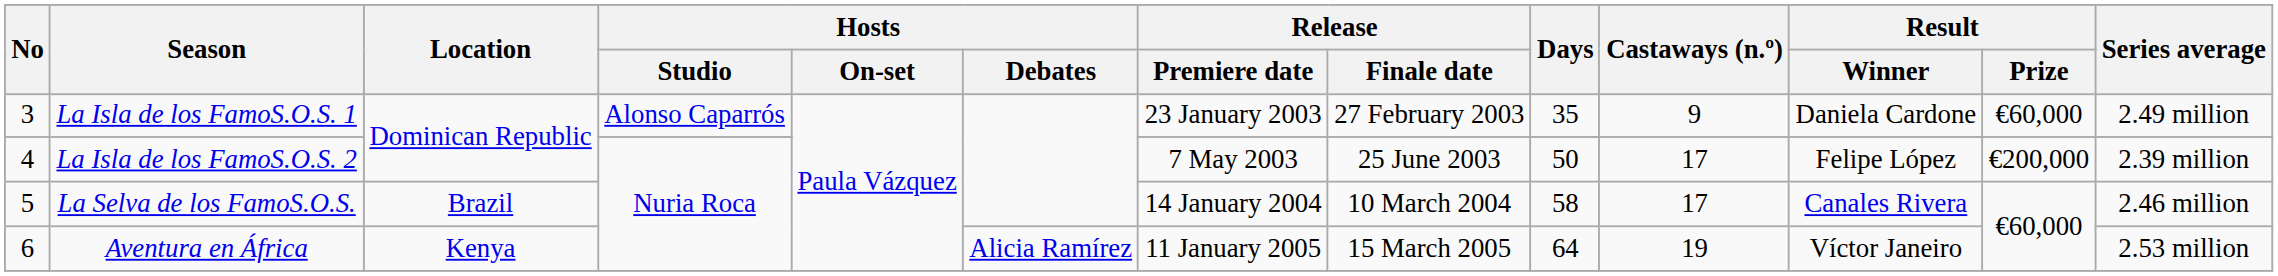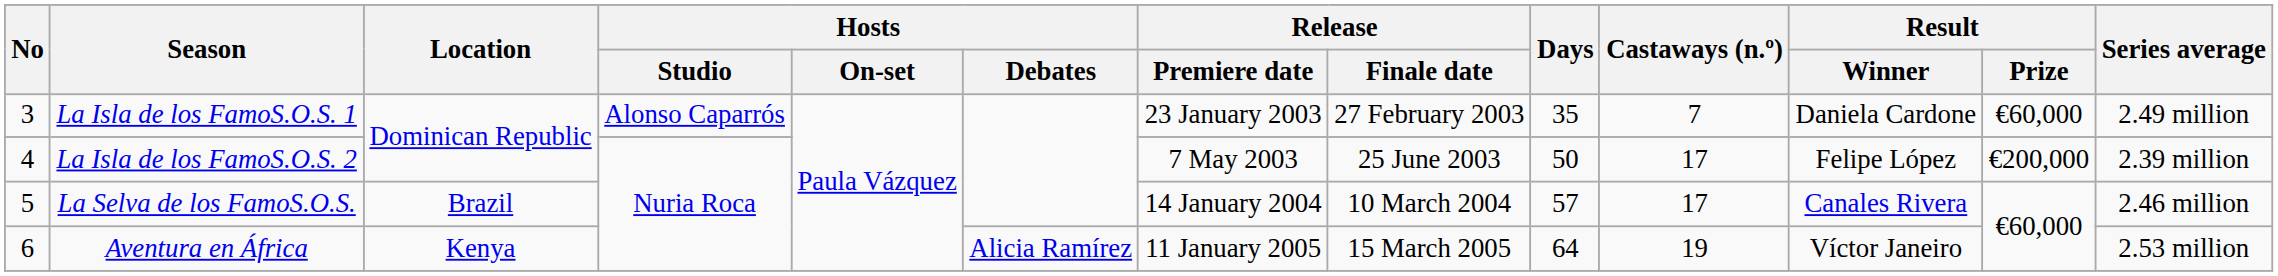 <table class="wikitable" style="text-align:center; font-size:90%">
 <tr>
 <th rowspan="2">No</th>
 <th rowspan="2">Season</th>
 <th rowspan="2">Location</th>
 <th colspan="3">Hosts</th>
 <th colspan="2">Release</th>
 <th rowspan="2">Days</th>
 <th rowspan="2">Castaways (n.º)</th>
 <th colspan="2">Result</th>
 <th rowspan="2">Series average</th>
 </tr>
 <tr>
 <th>Studio</th>
 <th>On-set</th>
 <th>Debates</th>
 <th>Premiere date</th>
 <th>Finale date</th>
 <th>Winner</th>
 <th>Prize</th>
 </tr>
 <tr>
 <td>3</td>
 <td><em><a href='#'>La Isla de los FamoS.O.S. 1</a></em></td>
 <td rowspan="2"><a href='#'>Dominican Republic</a></td>
 <td><a href='#'>Alonso Caparrós</a></td>
 <td rowspan="4"><a href='#'>Paula Vázquez</a></td>
 <td rowspan="3"></td>
 <td>23 January 2003</td>
 <td>27 February 2003</td>
 <td>35</td>
-<td>9</td>
+<td>7</td>
 <td>Daniela Cardone</td>
 <td>€60,000</td>
 <td>2.49 million</td>
 </tr>
 <tr>
 <td>4</td>
 <td><em><a href='#'>La Isla de los FamoS.O.S. 2</a></em></td>
 <td rowspan="3"><a href='#'>Nuria Roca</a></td>
 <td>7 May 2003</td>
 <td>25 June 2003</td>
 <td>50</td>
 <td>17</td>
 <td>Felipe López</td>
 <td>€200,000</td>
 <td>2.39 million</td>
 </tr>
 <tr>
 <td>5</td>
 <td><em><a href='#'>La Selva de los FamoS.O.S.</a></em></td>
 <td><a href='#'>Brazil</a></td>
 <td>14 January 2004</td>
 <td>10 March 2004</td>
-<td>58</td>
+<td>57</td>
 <td>17</td>
 <td><a href='#'>Canales Rivera</a></td>
 <td rowspan=2>€60,000</td>
 <td>2.46 million</td>
 </tr>
 <tr>
 <td>6</td>
 <td><em><a href='#'>Aventura en África</a></em></td>
 <td><a href='#'>Kenya</a></td>
 <td><a href='#'>Alicia Ramírez</a></td>
 <td>11 January 2005</td>
 <td>15 March 2005</td>
 <td>64</td>
 <td>19</td>
 <td>Víctor Janeiro</td>
 <td>2.53 million</td>
 </tr>
 </table>
